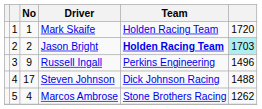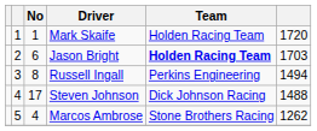 <table class="wikitable" style="font-size:87%;">
 <tr>
 <th></th>
 <th></th>
 <th>No</th>
 <th>Driver</th>
 <th>Team</th>
 <th></th>
 </tr>
 <tr>
 <td align="left"></td>
 <td align="center">1</td>
 <td align="center">1</td>
 <td> <a href='#'>Mark Skaife</a></td>
 <td><a href='#'>Holden Racing Team</a></td>
 <td align="left">1720</td>
 </tr>
 <tr>
 <td align="left"></td>
 <td align="center">2</td>
-<td align="center">2</td>
+<td align="center">6</td>
 <td> <a href='#'>Jason Bright</a></td>
 <td><strong><a href='#'>Holden Racing Team</a></strong></td>
-<td align="left" style="background: paleturquoise;">1703</td>
+<td align="left">1703</td>
 </tr>
 <tr>
 <td align="left"></td>
 <td align="center">3</td>
-<td align="center">9</td>
+<td align="center">8</td>
 <td> <a href='#'>Russell Ingall</a></td>
 <td><a href='#'>Perkins Engineering</a></td>
-<td align="left">1496</td>
+<td align="left">1494</td>
 </tr>
 <tr>
 <td align="left"></td>
 <td align="center">4</td>
 <td align="center">17</td>
 <td> <a href='#'>Steven Johnson</a></td>
 <td><a href='#'>Dick Johnson Racing</a></td>
 <td align="left">1488</td>
 </tr>
 <tr>
 <td align="left"></td>
 <td align="center">5</td>
 <td align="center">4</td>
 <td> <a href='#'>Marcos Ambrose</a></td>
 <td><a href='#'>Stone Brothers Racing</a></td>
 <td align="left">1262</td>
 </tr>
 <tr>
 </tr>
 </table>
